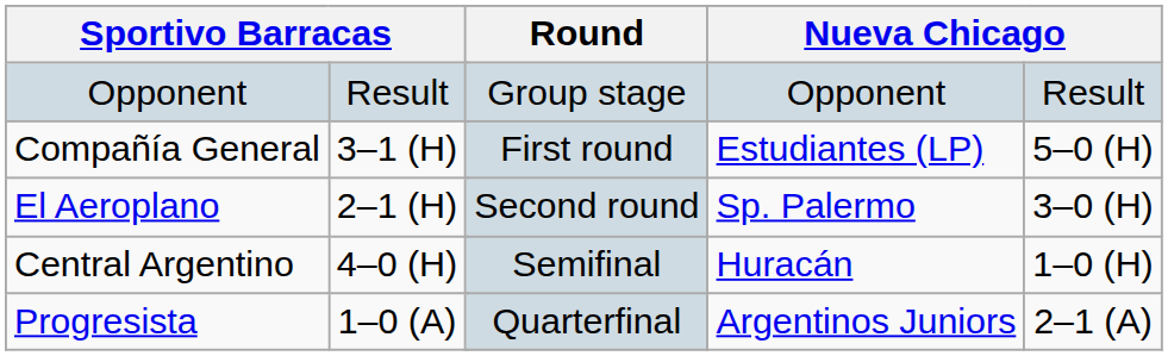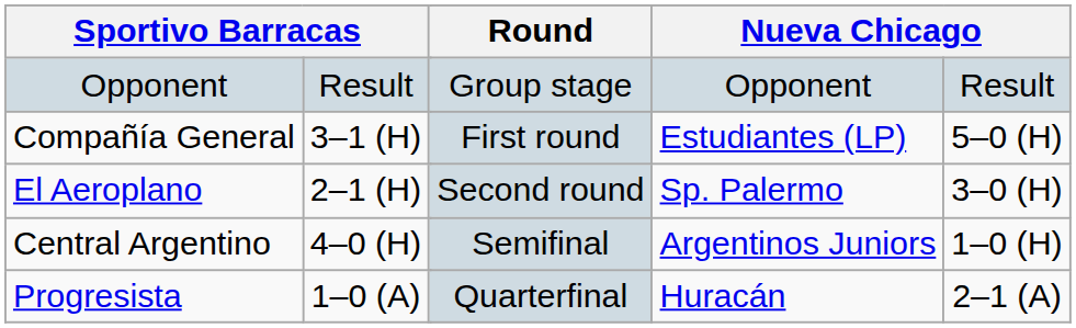 <table class="wikitable" style="text-align:center;">
 <tr>
 <th colspan=3 width= px><a href='#'>Sportivo Barracas</a></th>
 <th>Round</th>
 <th colspan=3 width= px><a href='#'>Nueva Chicago</a></th>
 </tr>
 <tr bgcolor= #CFDBE2>
 <td width= px>Opponent</td>
 <td colspan=2 width= px>Result</td>
 <td>Group stage</td>
 <td width= px>Opponent</td>
 <td colspan=2 width= px>Result</td>
 </tr>
 <tr>
 <td align= left>Compañía General</td>
 <td colspan=2>3–1 (H)</td>
 <td bgcolor= #CFDBE2>First round</td>
 <td align=left><a href='#'>Estudiantes (LP)</a></td>
 <td colspan=2>5–0 (H)</td>
 </tr>
 <tr>
 <td align= left><a href='#'>El Aeroplano</a></td>
 <td colspan=2>2–1 (H)</td>
 <td bgcolor= #CFDBE2>Second round</td>
 <td align=left><a href='#'>Sp. Palermo</a></td>
 <td colspan=2>3–0 (H)</td>
 </tr>
 <tr>
 <td align= left>Central Argentino</td>
 <td colspan=2>4–0 (H)</td>
 <td bgcolor= #CFDBE2>Semifinal</td>
-<td align=left><a href='#'>Huracán</a></td>
+<td align=left><a href='#'>Argentinos Juniors</a></td>
 <td colspan=2>1–0 (H)</td>
 </tr>
 <tr>
 <td align=left><a href='#'>Progresista</a></td>
 <td colspan=2>1–0 (A)</td>
 <td bgcolor= #CFDBE2>Quarterfinal</td>
-<td align=left><a href='#'>Argentinos Juniors</a></td>
+<td align=left><a href='#'>Huracán</a></td>
 <td colspan=2>2–1 (A)</td>
 </tr>
 </table>
